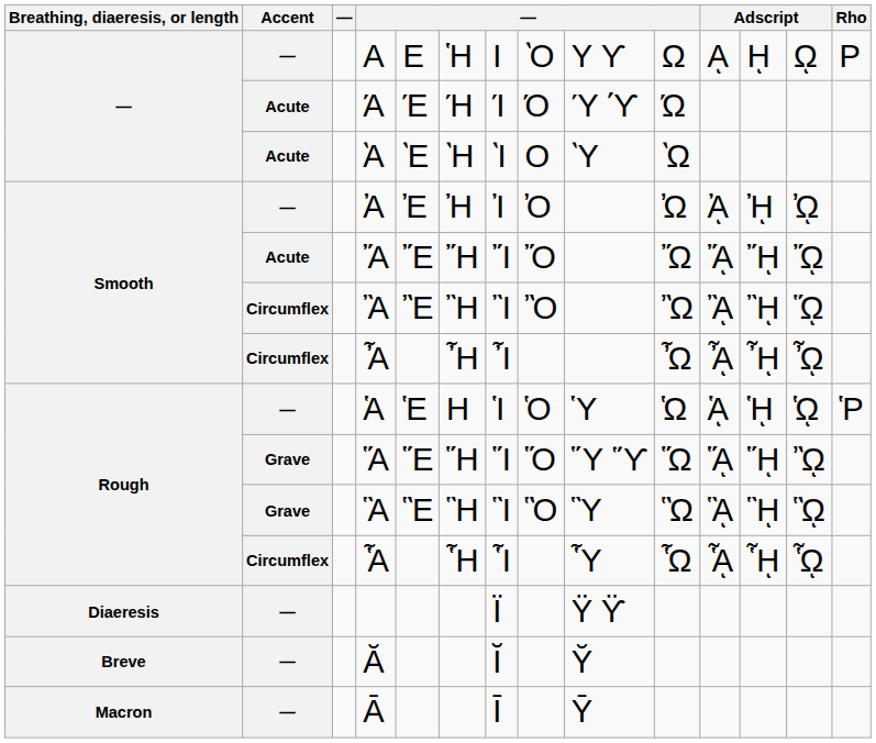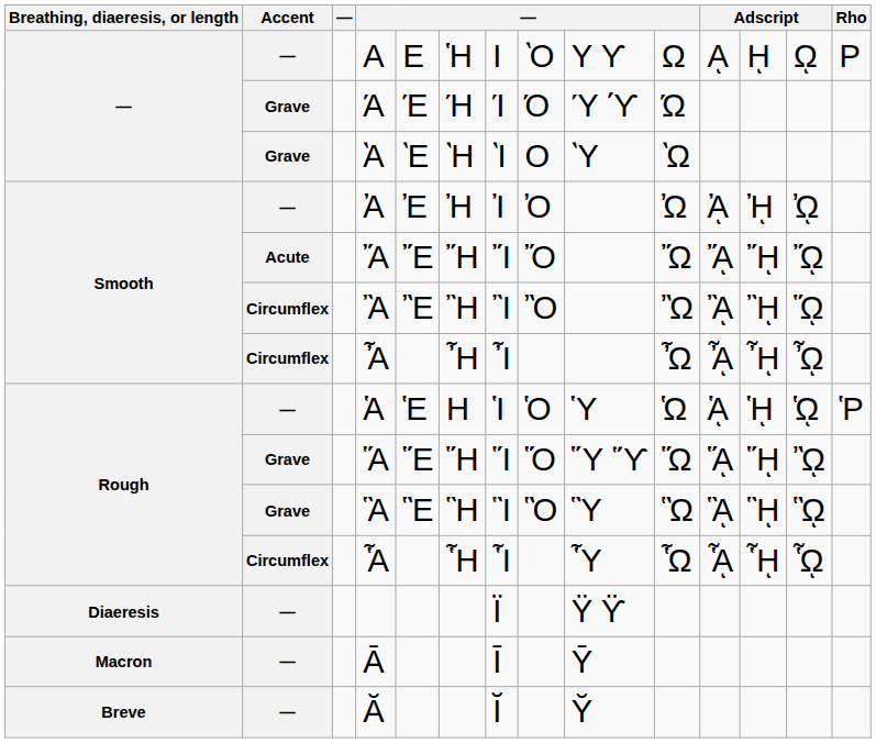 <table class="wikitable polytonic" style="font-size:180%">
 <tr>
 <th scope="col" style="font-size:50%">Breathing, diaeresis, or length</th>
 <th scope="col" style="font-size:50%">Accent</th>
 <th scope="col" style="font-size:50%">—</th>
 <th scope="col" colspan="7" style="font-size:50%">—</th>
 <th scope="col" colspan="3" style="font-size:50%">Adscript</th>
 <th scope="col" style="font-size:50%">Rho</th>
 </tr>
 <tr>
 <th scope="rowgroup" rowspan="3" style="font-size:50%">—</th>
 <th scope="row" style="font-size:50%">—</th>
 <td></td>
 <td>Α</td>
 <td>Ε</td>
 <td>Ἡ</td>
 <td>Ι</td>
 <td>Ὸ</td>
 <td>Υ ϒ</td>
 <td>Ω</td>
 <td>ᾼ</td>
 <td>ῌ</td>
 <td>ῼ</td>
 <td>Ρ</td>
 </tr>
 <tr>
-<th scope="row" style="font-size:50%">Acute</th>
+<th scope="row" style="font-size:50%">Grave</th>
 <td></td>
 <td>Ά</td>
 <td>Έ</td>
 <td>Ή</td>
 <td>Ί</td>
 <td>Ό</td>
 <td>Ύ ϓ</td>
 <td>Ώ</td>
 <td></td>
 <td></td>
 <td></td>
 <td></td>
 </tr>
 <tr>
-<th scope="row" style="font-size:50%">Acute</th>
+<th scope="row" style="font-size:50%">Grave</th>
 <td></td>
 <td>Ὰ</td>
 <td>Ὲ</td>
 <td>Ὴ</td>
 <td>Ὶ</td>
 <td>Ο</td>
 <td>Ὺ</td>
 <td>Ὼ</td>
 <td></td>
 <td></td>
 <td></td>
 <td></td>
 </tr>
 <tr>
 <th scope="rowgroup" rowspan="4" style="font-size:50%">Smooth</th>
 <th scope="row" style="font-size:50%">—</th>
 <td></td>
 <td>Ἀ</td>
 <td>Ἐ</td>
 <td>Ἠ</td>
 <td>Ἰ</td>
 <td>Ὀ</td>
 <td></td>
 <td>Ὠ</td>
 <td>ᾈ</td>
 <td>ᾘ</td>
 <td>ᾨ</td>
 <td></td>
 </tr>
 <tr>
 <th scope="row" style="font-size:50%">Acute</th>
 <td></td>
 <td>Ἄ</td>
 <td>Ἔ</td>
 <td>Ἤ</td>
 <td>Ἴ</td>
 <td>Ὄ</td>
 <td></td>
 <td>Ὤ</td>
 <td>ᾌ</td>
 <td>ᾜ</td>
 <td>ᾬ</td>
 <td></td>
 </tr>
 <tr>
 <th scope="row" style="font-size:50%">Circumflex</th>
 <td></td>
 <td>Ἂ</td>
 <td>Ἒ</td>
 <td>Ἢ</td>
 <td>Ἲ</td>
 <td>Ὂ</td>
 <td></td>
 <td>Ὢ</td>
 <td>ᾊ</td>
 <td>ᾚ</td>
 <td>ᾭ</td>
 <td></td>
 </tr>
 <tr>
 <th scope="row" style="font-size:50%">Circumflex</th>
 <td></td>
 <td>Ἆ</td>
 <td></td>
 <td>Ἦ</td>
 <td>Ἶ</td>
 <td></td>
 <td></td>
 <td>Ὦ</td>
 <td>ᾎ</td>
 <td>ᾞ</td>
 <td>ᾮ</td>
 <td></td>
 </tr>
 <tr>
 <th scope="rowgroup" rowspan="4" style="font-size:50%">Rough</th>
 <th scope="row" style="font-size:50%">—</th>
 <td></td>
 <td>Ἁ</td>
 <td>Ἑ</td>
 <td>Η</td>
 <td>Ἱ</td>
 <td>Ὁ</td>
 <td>Ὑ</td>
 <td>Ὡ</td>
 <td>ᾉ</td>
 <td>ᾙ</td>
 <td>ᾩ</td>
 <td>Ῥ</td>
 </tr>
 <tr>
 <th scope="row" style="font-size:50%">Grave</th>
 <td></td>
 <td>Ἅ</td>
 <td>Ἕ</td>
 <td>Ἥ</td>
 <td>Ἵ</td>
 <td>Ὅ</td>
 <td>Ὕ ῞ϒ</td>
 <td>Ὥ</td>
 <td>ᾍ</td>
 <td>ᾝ</td>
 <td>ᾪ</td>
 <td></td>
 </tr>
 <tr>
 <th scope="row" style="font-size:50%">Grave</th>
 <td></td>
 <td>Ἃ</td>
 <td>Ἓ</td>
 <td>Ἣ</td>
 <td>Ἳ</td>
 <td>Ὃ</td>
 <td>Ὓ</td>
 <td>Ὣ</td>
 <td>ᾋ</td>
 <td>ᾛ</td>
 <td>ᾫ</td>
 <td></td>
 </tr>
 <tr>
 <th scope="row" style="font-size:50%">Circumflex</th>
 <td></td>
 <td>Ἇ</td>
 <td></td>
 <td>Ἧ</td>
 <td>Ἷ</td>
 <td></td>
 <td>Ὗ</td>
 <td>Ὧ</td>
 <td>ᾏ</td>
 <td>ᾟ</td>
 <td>ᾯ</td>
 <td></td>
 </tr>
 <tr>
 <th scope="row" style="font-size:50%">Diaeresis</th>
 <th scope="row" style="font-size:50%">—</th>
 <td></td>
 <td></td>
 <td></td>
 <td></td>
 <td>Ϊ</td>
 <td></td>
 <td>Ϋ ϔ</td>
 <td></td>
 <td></td>
 <td></td>
 <td></td>
 <td></td>
 </tr>
 <tr>
+<th scope="row" style="font-size:50%">Macron</th>
+<th scope="row" style="font-size:50%">—</th>
+<td></td>
+<td>Ᾱ</td>
+<td></td>
+<td></td>
+<td>Ῑ</td>
+<td></td>
+<td>Ῡ</td>
+<td></td>
+<td></td>
+<td></td>
+<td></td>
+<td></td>
+</tr>
+<tr>
 <th scope="row" style="font-size:50%">Breve</th>
 <th scope="row" style="font-size:50%">—</th>
 <td></td>
 <td>Ᾰ</td>
 <td></td>
 <td></td>
 <td>Ῐ</td>
 <td></td>
 <td>Ῠ</td>
 <td></td>
 <td></td>
 <td></td>
 <td></td>
 <td></td>
 </tr>
-<tr>
-<th scope="row" style="font-size:50%">Macron</th>
-<th scope="row" style="font-size:50%">—</th>
-<td></td>
-<td>Ᾱ</td>
-<td></td>
-<td></td>
-<td>Ῑ</td>
-<td></td>
-<td>Ῡ</td>
-<td></td>
-<td></td>
-<td></td>
-<td></td>
-<td></td>
-</tr>
 </table>
